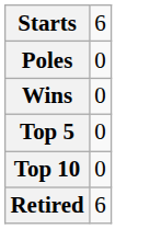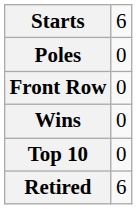 <table class="wikitable" style="text-align:center">
 <tr>
 <th>Starts</th>
 <td>6</td>
 </tr>
 <tr>
 <th>Poles</th>
 <td>0</td>
 </tr>
 <tr>
-<th>Wins</th>
+<th>Front Row</th>
 <td>0</td>
 </tr>
 <tr>
-<th>Top 5</th>
+<th>Wins</th>
 <td>0</td>
 </tr>
 <tr>
 <th>Top 10</th>
 <td>0</td>
 </tr>
 <tr>
 <th>Retired</th>
 <td>6</td>
 </tr>
 </table>
